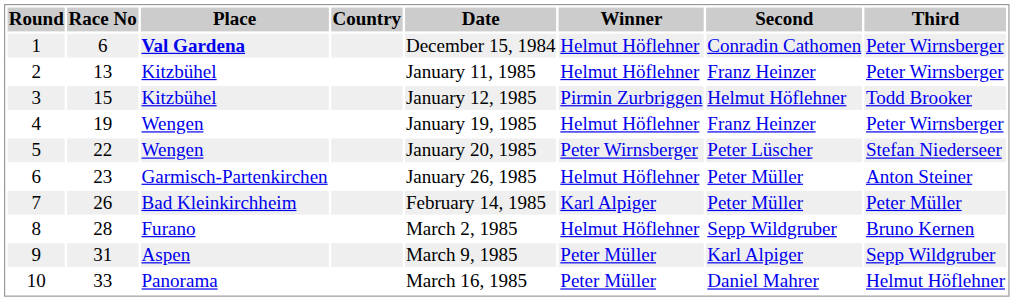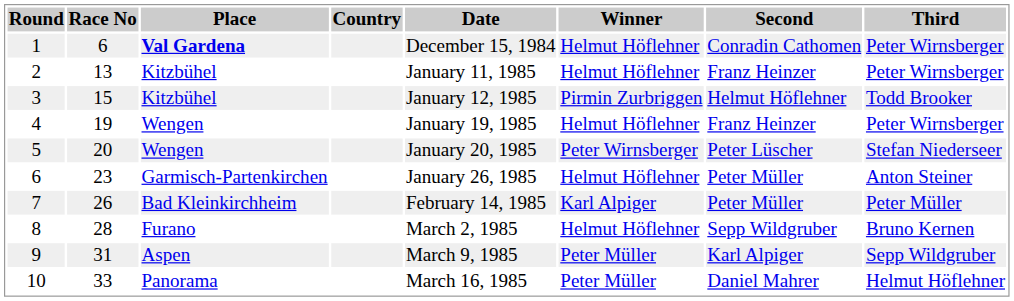 <table border="0" style="border: 1px solid #999; background-color:#FFFFFF; text-align:center">
 <tr align="center" bgcolor="#CCCCCC">
 <th>Round</th>
 <th>Race No</th>
 <th>Place</th>
 <th>Country</th>
 <th>Date</th>
 <th>Winner</th>
 <th>Second</th>
 <th>Third</th>
 </tr>
 <tr bgcolor="#EFEFEF">
 <td>1</td>
 <td>6</td>
 <td align="left"><strong><a href='#'>Val Gardena</a></strong></td>
 <td align="left"></td>
 <td align="left">December 15, 1984</td>
 <td align="left"> <a href='#'>Helmut Höflehner</a></td>
 <td align="left"> <a href='#'>Conradin Cathomen</a></td>
 <td align="left"> <a href='#'>Peter Wirnsberger</a></td>
 </tr>
 <tr>
 <td>2</td>
 <td>13</td>
 <td align="left"><a href='#'>Kitzbühel</a></td>
 <td align="left"></td>
 <td align="left">January 11, 1985</td>
 <td align="left"> <a href='#'>Helmut Höflehner</a></td>
 <td align="left"> <a href='#'>Franz Heinzer</a></td>
 <td align="left"> <a href='#'>Peter Wirnsberger</a></td>
 </tr>
 <tr bgcolor="#EFEFEF">
 <td>3</td>
 <td>15</td>
 <td align="left"><a href='#'>Kitzbühel</a></td>
 <td align="left"></td>
 <td align="left">January 12, 1985</td>
 <td align="left"> <a href='#'>Pirmin Zurbriggen</a></td>
 <td align="left"> <a href='#'>Helmut Höflehner</a></td>
 <td align="left"> <a href='#'>Todd Brooker</a></td>
 </tr>
 <tr>
 <td>4</td>
 <td>19</td>
 <td align="left"><a href='#'>Wengen</a></td>
 <td align="left"></td>
 <td align="left">January 19, 1985</td>
 <td align="left"> <a href='#'>Helmut Höflehner</a></td>
 <td align="left"> <a href='#'>Franz Heinzer</a></td>
 <td align="left"> <a href='#'>Peter Wirnsberger</a></td>
 </tr>
 <tr bgcolor="#EFEFEF">
 <td>5</td>
-<td>22</td>
+<td>20</td>
 <td align="left"><a href='#'>Wengen</a></td>
 <td align="left"></td>
 <td align="left">January 20, 1985</td>
 <td align="left"> <a href='#'>Peter Wirnsberger</a></td>
 <td align="left"> <a href='#'>Peter Lüscher</a></td>
 <td align="left"> <a href='#'>Stefan Niederseer</a></td>
 </tr>
 <tr>
 <td>6</td>
 <td>23</td>
 <td align="left"><a href='#'>Garmisch-Partenkirchen</a></td>
 <td align="left"></td>
 <td align="left">January 26, 1985</td>
 <td align="left"> <a href='#'>Helmut Höflehner</a></td>
 <td align="left"> <a href='#'>Peter Müller</a></td>
 <td align="left"> <a href='#'>Anton Steiner</a></td>
 </tr>
 <tr bgcolor="#EFEFEF">
 <td>7</td>
 <td>26</td>
 <td align="left"><a href='#'>Bad Kleinkirchheim</a></td>
 <td align="left"></td>
 <td align="left">February 14, 1985</td>
 <td align="left"> <a href='#'>Karl Alpiger</a></td>
 <td align="left"> <a href='#'>Peter Müller</a></td>
 <td align="left"> <a href='#'>Peter Müller</a></td>
 </tr>
 <tr>
 <td>8</td>
 <td>28</td>
 <td align="left"><a href='#'>Furano</a></td>
 <td align="left"></td>
 <td align="left">March 2, 1985</td>
 <td align="left"> <a href='#'>Helmut Höflehner</a></td>
 <td align="left"> <a href='#'>Sepp Wildgruber</a></td>
 <td align="left"> <a href='#'>Bruno Kernen</a></td>
 </tr>
 <tr bgcolor="#EFEFEF">
 <td>9</td>
 <td>31</td>
 <td align="left"><a href='#'>Aspen</a></td>
 <td align="left"></td>
 <td align="left">March 9, 1985</td>
 <td align="left"> <a href='#'>Peter Müller</a></td>
 <td align="left"> <a href='#'>Karl Alpiger</a></td>
 <td align="left"> <a href='#'>Sepp Wildgruber</a></td>
 </tr>
 <tr>
 <td>10</td>
 <td>33</td>
 <td align="left"><a href='#'>Panorama</a></td>
 <td align="left"></td>
 <td align="left">March 16, 1985</td>
 <td align="left"> <a href='#'>Peter Müller</a></td>
 <td align="left"> <a href='#'>Daniel Mahrer</a></td>
 <td align="left"> <a href='#'>Helmut Höflehner</a></td>
 </tr>
 </table>
